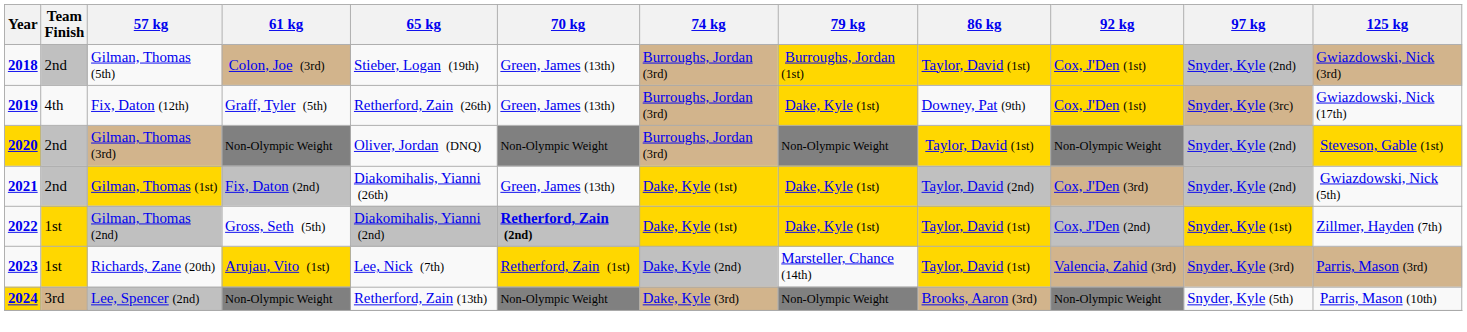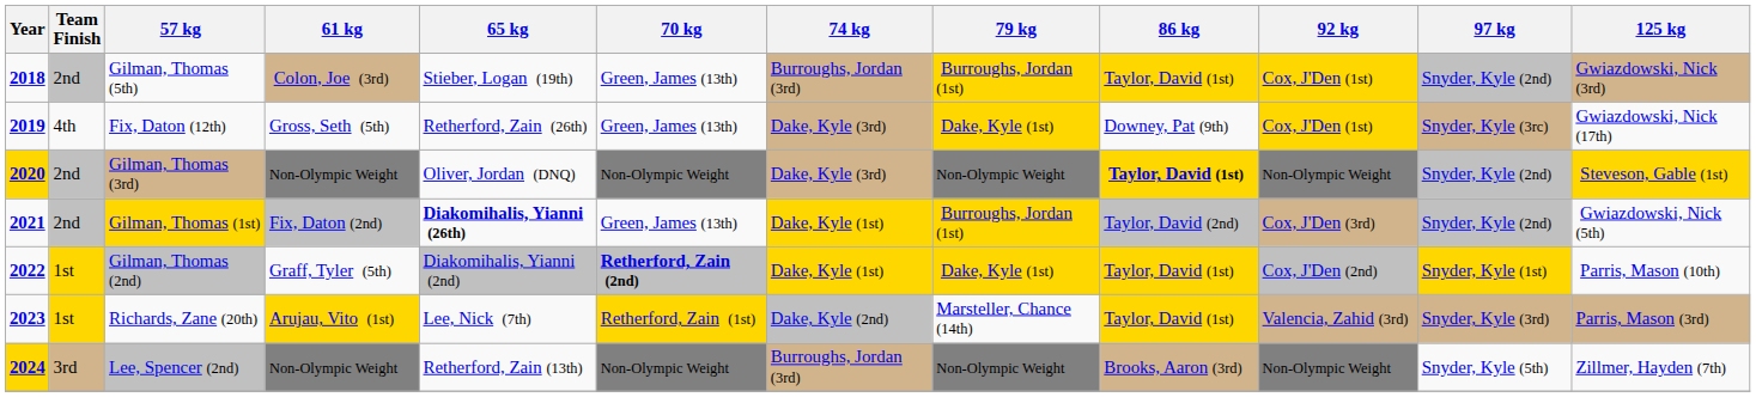 <table class="wikitable sortable" style="font-size: 100%">
 <tr>
 <th>Year</th>
 <th>Team Finish</th>
 <th width=200><a href='#'>57 kg</a>  </th>
 <th width=200><a href='#'>61 kg</a></th>
 <th width=200><a href='#'>65 kg</a></th>
 <th width=200><a href='#'>70 kg</a></th>
 <th width=200><a href='#'>74 kg</a></th>
 <th width=200><a href='#'>79 kg</a></th>
 <th width=200><a href='#'>86 kg</a></th>
 <th width=200><a href='#'>92 kg</a></th>
 <th width=200><a href='#'>97 kg</a></th>
 <th width=200><a href='#'>125 kg</a></th>
 </tr>
 <tr>
 <td><strong><a href='#'>2018</a></strong></td>
 <td bgcolor="SILVER">2nd</td>
 <td><a href='#'>Gilman, Thomas</a> <small>(5th) </small></td>
 <td bgcolor="TAN"> <a href='#'>Colon, Joe</a>  <small>(3rd) </small></td>
 <td><a href='#'>Stieber, Logan</a>  <small>(19th) </small></td>
 <td><a href='#'>Green, James</a> <small>(13th) </small></td>
 <td bgcolor="TAN"><a href='#'>Burroughs, Jordan</a> <small>(3rd) </small></td>
 <td bgcolor="GOLD"> <a href='#'>Burroughs, Jordan</a> <small>(1st) </small></td>
 <td bgcolor="GOLD"><a href='#'>Taylor, David</a> <small>(1st) </small></td>
 <td bgcolor="GOLD"><a href='#'>Cox, J'Den</a> <small>(1st) </small></td>
 <td bgcolor="SILVER"><a href='#'>Snyder, Kyle</a> <small>(2nd) </small></td>
 <td bgcolor="TAN"><a href='#'>Gwiazdowski, Nick</a> <small>(3rd)</small></td>
 </tr>
 <tr>
 <td><strong><a href='#'>2019</a></strong></td>
 <td bgcolor="">4th</td>
 <td><a href='#'>Fix, Daton</a> <small>(12th) </small></td>
-<td><a href='#'>Graff, Tyler</a>  <small>(5th) </small></td>
+<td  bgcolor=""><a href='#'>Gross, Seth</a>  <small>(5th) </small></td>
 <td><a href='#'>Retherford, Zain</a>  <small>(26th) </small></td>
 <td><a href='#'>Green, James</a> <small>(13th) </small></td>
-<td bgcolor="TAN"><a href='#'>Burroughs, Jordan</a> <small>(3rd) </small></td>
+<td bgcolor="TAN"><a href='#'>Dake, Kyle</a> <small>(3rd) </small></td>
 <td bgcolor="GOLD"> <a href='#'>Dake, Kyle</a> <small>(1st) </small></td>
 <td bgcolor=""><a href='#'>Downey, Pat</a> <small>(9th) </small></td>
 <td bgcolor="GOLD"><a href='#'>Cox, J'Den</a> <small>(1st) </small></td>
 <td bgcolor="TAN"><a href='#'>Snyder, Kyle</a> <small>(3rc) </small></td>
 <td bgcolor=""><a href='#'>Gwiazdowski, Nick</a> <small>(17th)</small></td>
 </tr>
 <tr>
 <td bgcolor="GOLD"><strong><a href='#'>2020</a></strong></td>
 <td bgcolor="SILVER">2nd</td>
 <td bgcolor="TAN"><a href='#'>Gilman, Thomas</a> <small>(3rd) </small></td>
 <td bgcolor="GREY"><small> Non-Olympic Weight</small></td>
 <td><a href='#'>Oliver, Jordan</a>  <small>(DNQ) </small></td>
 <td bgcolor="GREY"><small> Non-Olympic Weight </small></td>
-<td bgcolor="TAN"><a href='#'>Burroughs, Jordan</a> <small>(3rd) </small></td>
+<td bgcolor="TAN"><a href='#'>Dake, Kyle</a> <small>(3rd) </small></td>
 <td bgcolor="GREY"><small> Non-Olympic Weight</small></td>
-<td bgcolor="GOLD"> <a href='#'>Taylor, David</a> <small>(1st) </small></td>
+<td bgcolor="GOLD"><strong> <a href='#'>Taylor, David</a> <small>(1st) </small></strong></td>
 <td bgcolor="GREY"><small> Non-Olympic Weight </small></td>
 <td bgcolor="SILVER"><a href='#'>Snyder, Kyle</a> <small>(2nd) </small></td>
 <td bgcolor="GOLD"> <a href='#'>Steveson, Gable</a> <small>(1st)</small></td>
 </tr>
 <tr>
 <td><strong><a href='#'>2021</a></strong></td>
 <td bgcolor="SILVER">2nd</td>
 <td bgcolor="GOLD"><a href='#'>Gilman, Thomas</a> <small>(1st) </small></td>
 <td bgcolor="SILVER"><a href='#'>Fix, Daton</a> <small>(2nd) </small></td>
-<td><a href='#'>Diakomihalis, Yianni</a>  <small>(26th) </small></td>
+<td><strong><a href='#'>Diakomihalis, Yianni</a>  <small>(26th) </small></strong></td>
 <td><a href='#'>Green, James</a> <small>(13th) </small></td>
 <td bgcolor="GOLD"><a href='#'>Dake, Kyle</a> <small>(1st) </small></td>
-<td bgcolor="GOLD"> <a href='#'>Dake, Kyle</a> <small>(1st) </small></td>
+<td bgcolor="GOLD"> <a href='#'>Burroughs, Jordan</a> <small>(1st) </small></td>
 <td bgcolor="SILVER"><a href='#'>Taylor, David</a> <small>(2nd) </small></td>
 <td bgcolor="TAN"><a href='#'>Cox, J'Den</a> <small>(3rd) </small></td>
 <td bgcolor="SILVER"><a href='#'>Snyder, Kyle</a> <small>(2nd) </small></td>
 <td> <a href='#'>Gwiazdowski, Nick</a> <small>(5th)</small></td>
 </tr>
 <tr>
 <td><strong><a href='#'>2022</a></strong></td>
 <td bgcolor="GOLD">1st</td>
 <td bgcolor="SILVER"><a href='#'>Gilman, Thomas</a> <small> (2nd)</small></td>
-<td  bgcolor=""><a href='#'>Gross, Seth</a>  <small>(5th) </small></td>
+<td><a href='#'>Graff, Tyler</a>  <small>(5th) </small></td>
 <td bgcolor="SILVER"><a href='#'>Diakomihalis, Yianni</a>  <small>(2nd) </small></td>
 <td bgcolor="SILVER"><strong><a href='#'>Retherford, Zain</a>  <small>(2nd) </small></strong></td>
 <td bgcolor="GOLD"><a href='#'>Dake, Kyle</a> <small>(1st) </small></td>
 <td bgcolor="GOLD"> <a href='#'>Dake, Kyle</a> <small>(1st) </small></td>
 <td bgcolor="GOLD"><a href='#'>Taylor, David</a> <small>(1st) </small> </td>
 <td bgcolor="SILVER"><a href='#'>Cox, J'Den</a> <small>(2nd) </small></td>
 <td bgcolor="GOLD"><a href='#'>Snyder, Kyle</a> <small>(1st) </small></td>
-<td><a href='#'>Zillmer, Hayden</a> <small>(7th)</small></td>
+<td> <a href='#'>Parris, Mason</a> <small>(10th)</small></td>
 </tr>
 <tr>
 <td><strong><a href='#'>2023</a></strong></td>
 <td bgcolor="GOLD">1st</td>
 <td bgcolor=""><a href='#'>Richards, Zane</a> <small>(20th) </small></td>
 <td bgcolor="GOLD"><a href='#'>Arujau, Vito</a>  <small>(1st) </small></td>
 <td bgcolor=""><a href='#'>Lee, Nick</a>  <small>(7th)</small></td>
 <td bgcolor="GOLD"><a href='#'>Retherford, Zain</a>  <small>(1st) </small></td>
 <td bgcolor="SILVER"><a href='#'>Dake, Kyle</a> <small>(2nd) </small></td>
 <td bgcolor=""><a href='#'>Marsteller, Chance</a> <small>(14th)</small></td>
 <td bgcolor="GOLD"><a href='#'>Taylor, David</a> <small>(1st) </small> </td>
 <td bgcolor="TAN"><a href='#'>Valencia, Zahid</a> <small>(3rd) </small></td>
 <td bgcolor="TAN"><a href='#'>Snyder, Kyle</a> <small>(3rd) </small></td>
 <td bgcolor="TAN"><a href='#'>Parris, Mason</a> <small>(3rd)</small></td>
 </tr>
 <tr>
 <td bgcolor="GOLD"><strong><a href='#'>2024</a></strong></td>
 <td bgcolor="TAN">3rd</td>
 <td bgcolor="SILVER"><a href='#'>Lee, Spencer</a> <small>(2nd) </small></td>
 <td bgcolor="GREY"><small> Non-Olympic Weight</small></td>
 <td><a href='#'>Retherford, Zain</a> <small>(13th) </small></td>
 <td bgcolor="GREY"><small> Non-Olympic Weight </small></td>
-<td bgcolor="TAN"><a href='#'>Dake, Kyle</a> <small>(3rd) </small></td>
+<td bgcolor="TAN"><a href='#'>Burroughs, Jordan</a> <small>(3rd) </small></td>
 <td bgcolor="GREY"><small> Non-Olympic Weight</small></td>
 <td bgcolor="TAN"><a href='#'>Brooks, Aaron</a> <small>(3rd) </small></td>
 <td bgcolor="GREY"><small> Non-Olympic Weight </small></td>
 <td><a href='#'>Snyder, Kyle</a> <small>(5th) </small></td>
-<td> <a href='#'>Parris, Mason</a> <small>(10th)</small></td>
+<td><a href='#'>Zillmer, Hayden</a> <small>(7th)</small></td>
 </tr>
 <tr>
 </tr>
 </table>
